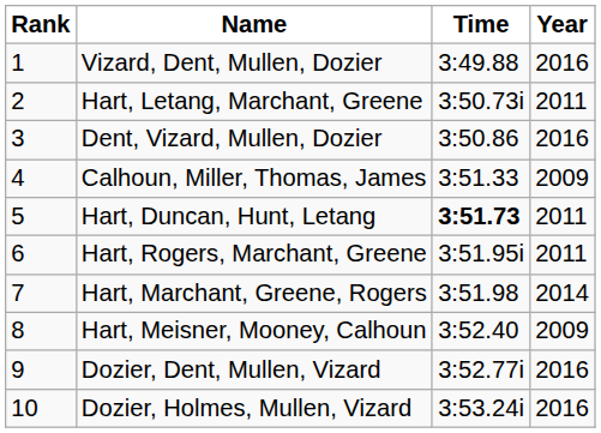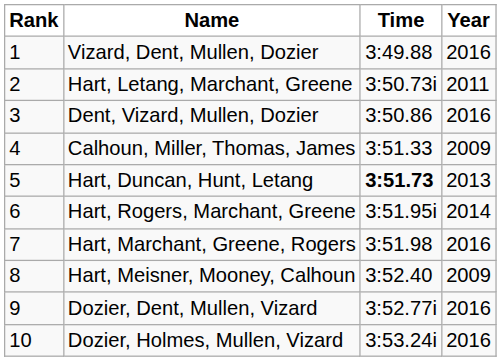 <table class="wikitable">
 <tr>
 <th style="background:white">Rank</th>
 <th style="background:white">Name</th>
 <th style="background:white">Time</th>
 <th style="background:white">Year</th>
 </tr>
 <tr>
 <td>1</td>
 <td>Vizard, Dent, Mullen, Dozier</td>
 <td>3:49.88</td>
 <td>2016</td>
 </tr>
 <tr>
 <td>2</td>
 <td>Hart, Letang, Marchant, Greene</td>
 <td>3:50.73i</td>
 <td>2011</td>
 </tr>
 <tr>
 <td>3</td>
 <td>Dent, Vizard, Mullen, Dozier</td>
 <td>3:50.86</td>
 <td>2016</td>
 </tr>
 <tr>
 <td>4</td>
 <td>Calhoun, Miller, Thomas, James</td>
 <td>3:51.33</td>
 <td>2009</td>
 </tr>
 <tr>
 <td>5</td>
 <td>Hart, Duncan, Hunt, Letang</td>
 <td><strong>3:51.73</strong></td>
-<td>2011</td>
+<td>2013</td>
 </tr>
 <tr>
 <td>6</td>
 <td>Hart, Rogers, Marchant, Greene</td>
 <td>3:51.95i</td>
-<td>2011</td>
+<td>2014</td>
 </tr>
 <tr>
 <td>7</td>
 <td>Hart, Marchant, Greene, Rogers</td>
 <td>3:51.98</td>
-<td>2014</td>
+<td>2016</td>
 </tr>
 <tr>
 <td>8</td>
 <td>Hart, Meisner, Mooney, Calhoun</td>
 <td>3:52.40</td>
 <td>2009</td>
 </tr>
 <tr>
 <td>9</td>
 <td>Dozier, Dent, Mullen, Vizard</td>
 <td>3:52.77i</td>
 <td>2016</td>
 </tr>
 <tr>
 <td>10</td>
 <td>Dozier, Holmes, Mullen, Vizard</td>
 <td>3:53.24i</td>
 <td>2016</td>
 </tr>
 </table>
